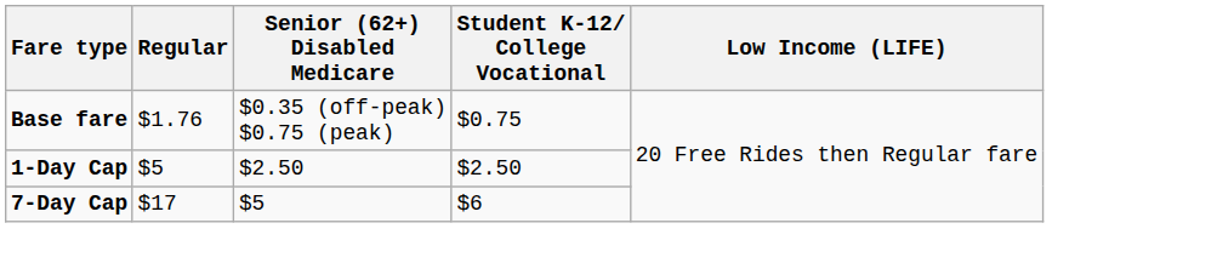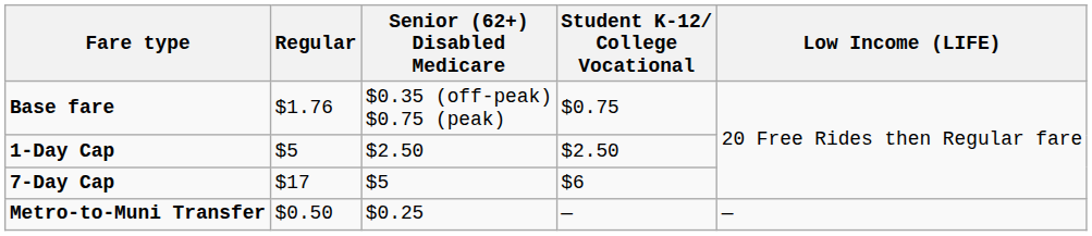 <table class="wikitable">
 <tr>
 <th>Fare type</th>
 <th>Regular</th>
 <th>Senior (62+)<br>Disabled<br>Medicare</th>
 <th>Student K-12/<br>College<br>Vocational</th>
 <th>Low Income (LIFE)</th>
 </tr>
 <tr>
 <td><strong>Base fare</strong></td>
 <td>$1.76</td>
 <td>$0.35 (off-peak)<br>$0.75 (peak)</td>
 <td>$0.75</td>
 <td rowspan="3">20 Free Rides then Regular fare</td>
 </tr>
 <tr>
 <td><strong>1-Day Cap</strong></td>
 <td>$5</td>
 <td>$2.50</td>
 <td>$2.50</td>
 </tr>
 <tr>
 <td><strong>7-Day Cap</strong></td>
 <td>$17</td>
 <td>$5</td>
 <td>$6</td>
 </tr>
+<tr>
+<td><strong>Metro-to-Muni Transfer</strong></td>
+<td>$0.50</td>
+<td>$0.25</td>
+<td>—</td>
+<td>—</td>
+</tr>
 </table>
